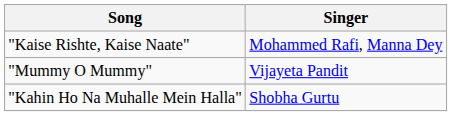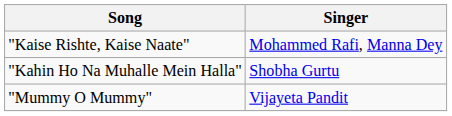 <table class="wikitable" style="font-size:95%;">
 <tr>
 <th>Song</th>
 <th>Singer</th>
 </tr>
 <tr>
 <td>"Kaise Rishte, Kaise Naate"</td>
 <td><a href='#'>Mohammed Rafi</a>, <a href='#'>Manna Dey</a></td>
 </tr>
 <tr>
+<td>"Kahin Ho Na Muhalle Mein Halla"</td>
+<td><a href='#'>Shobha Gurtu</a></td>
+</tr>
+<tr>
 <td>"Mummy O Mummy"</td>
 <td><a href='#'>Vijayeta Pandit</a></td>
 </tr>
 <tr>
-<td>"Kahin Ho Na Muhalle Mein Halla"</td>
-<td><a href='#'>Shobha Gurtu</a></td>
-</tr>
-<tr>
 </tr>
 </table>
